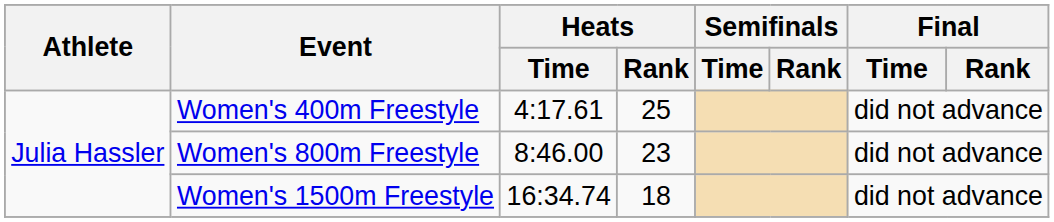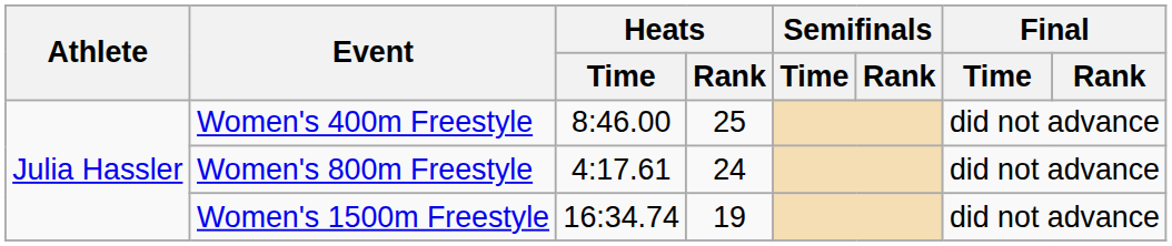 <table class=wikitable style="font-size:90%">
 <tr>
 <th rowspan="2">Athlete</th>
 <th rowspan="2">Event</th>
 <th colspan="2">Heats</th>
 <th colspan="2">Semifinals</th>
 <th colspan="2">Final</th>
 </tr>
 <tr>
 <th>Time</th>
 <th>Rank</th>
 <th>Time</th>
 <th>Rank</th>
 <th>Time</th>
 <th>Rank</th>
 </tr>
 <tr>
 <td rowspan="3"><a href='#'>Julia Hassler</a></td>
 <td><a href='#'>Women's 400m Freestyle</a></td>
-<td align=center>4:17.61</td>
+<td align=center>8:46.00</td>
 <td align=center>25</td>
 <td colspan= 2 bgcolor="wheat"></td>
 <td align=center colspan=2>did not advance</td>
 </tr>
 <tr>
 <td><a href='#'>Women's 800m Freestyle</a></td>
-<td align=center>8:46.00</td>
-<td align=center>23</td>
+<td align=center>4:17.61</td>
+<td align=center>24</td>
 <td colspan= 2 bgcolor="wheat"></td>
 <td align=center colspan=2>did not advance</td>
 </tr>
 <tr>
 <td><a href='#'>Women's 1500m Freestyle</a></td>
 <td align=center>16:34.74</td>
-<td align=center>18</td>
+<td align=center>19</td>
 <td colspan= 2 bgcolor="wheat"></td>
 <td align=center colspan=2>did not advance</td>
 </tr>
 </table>
